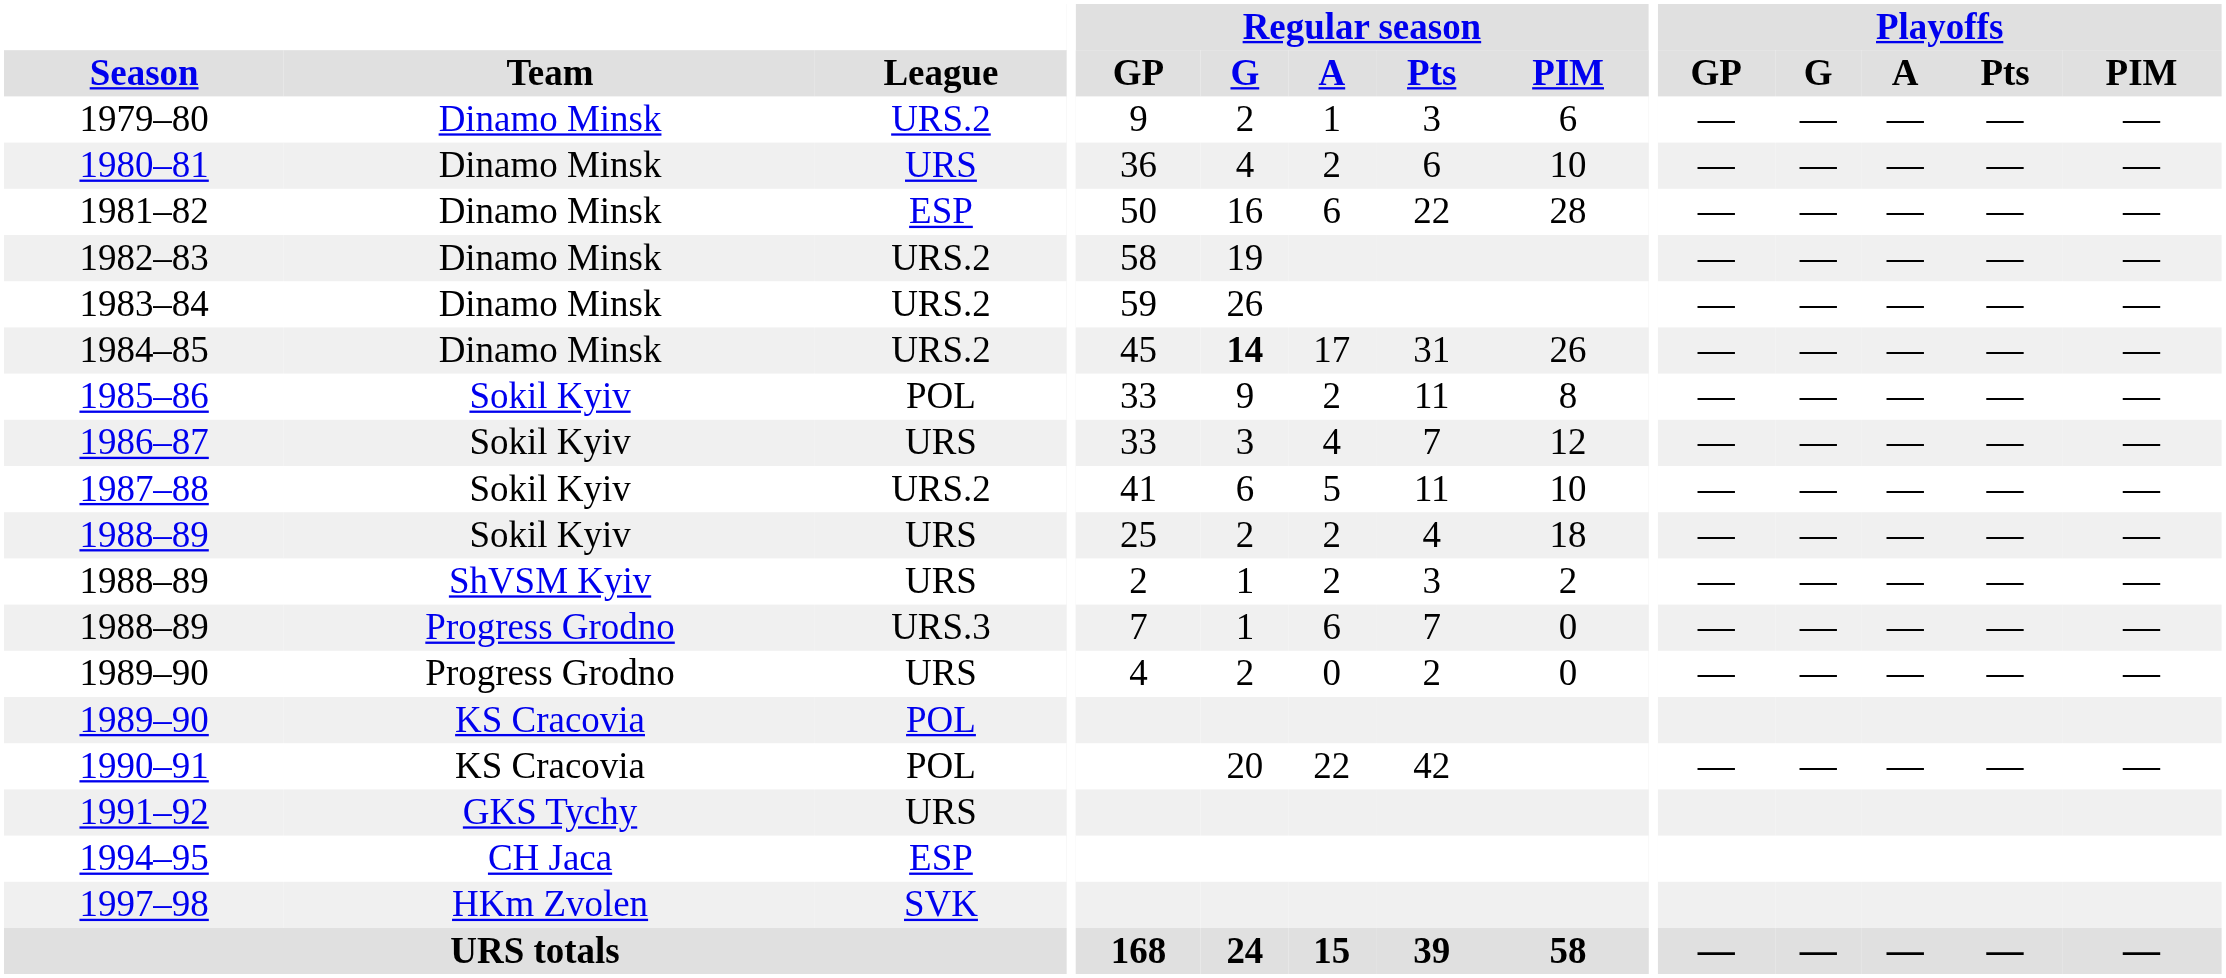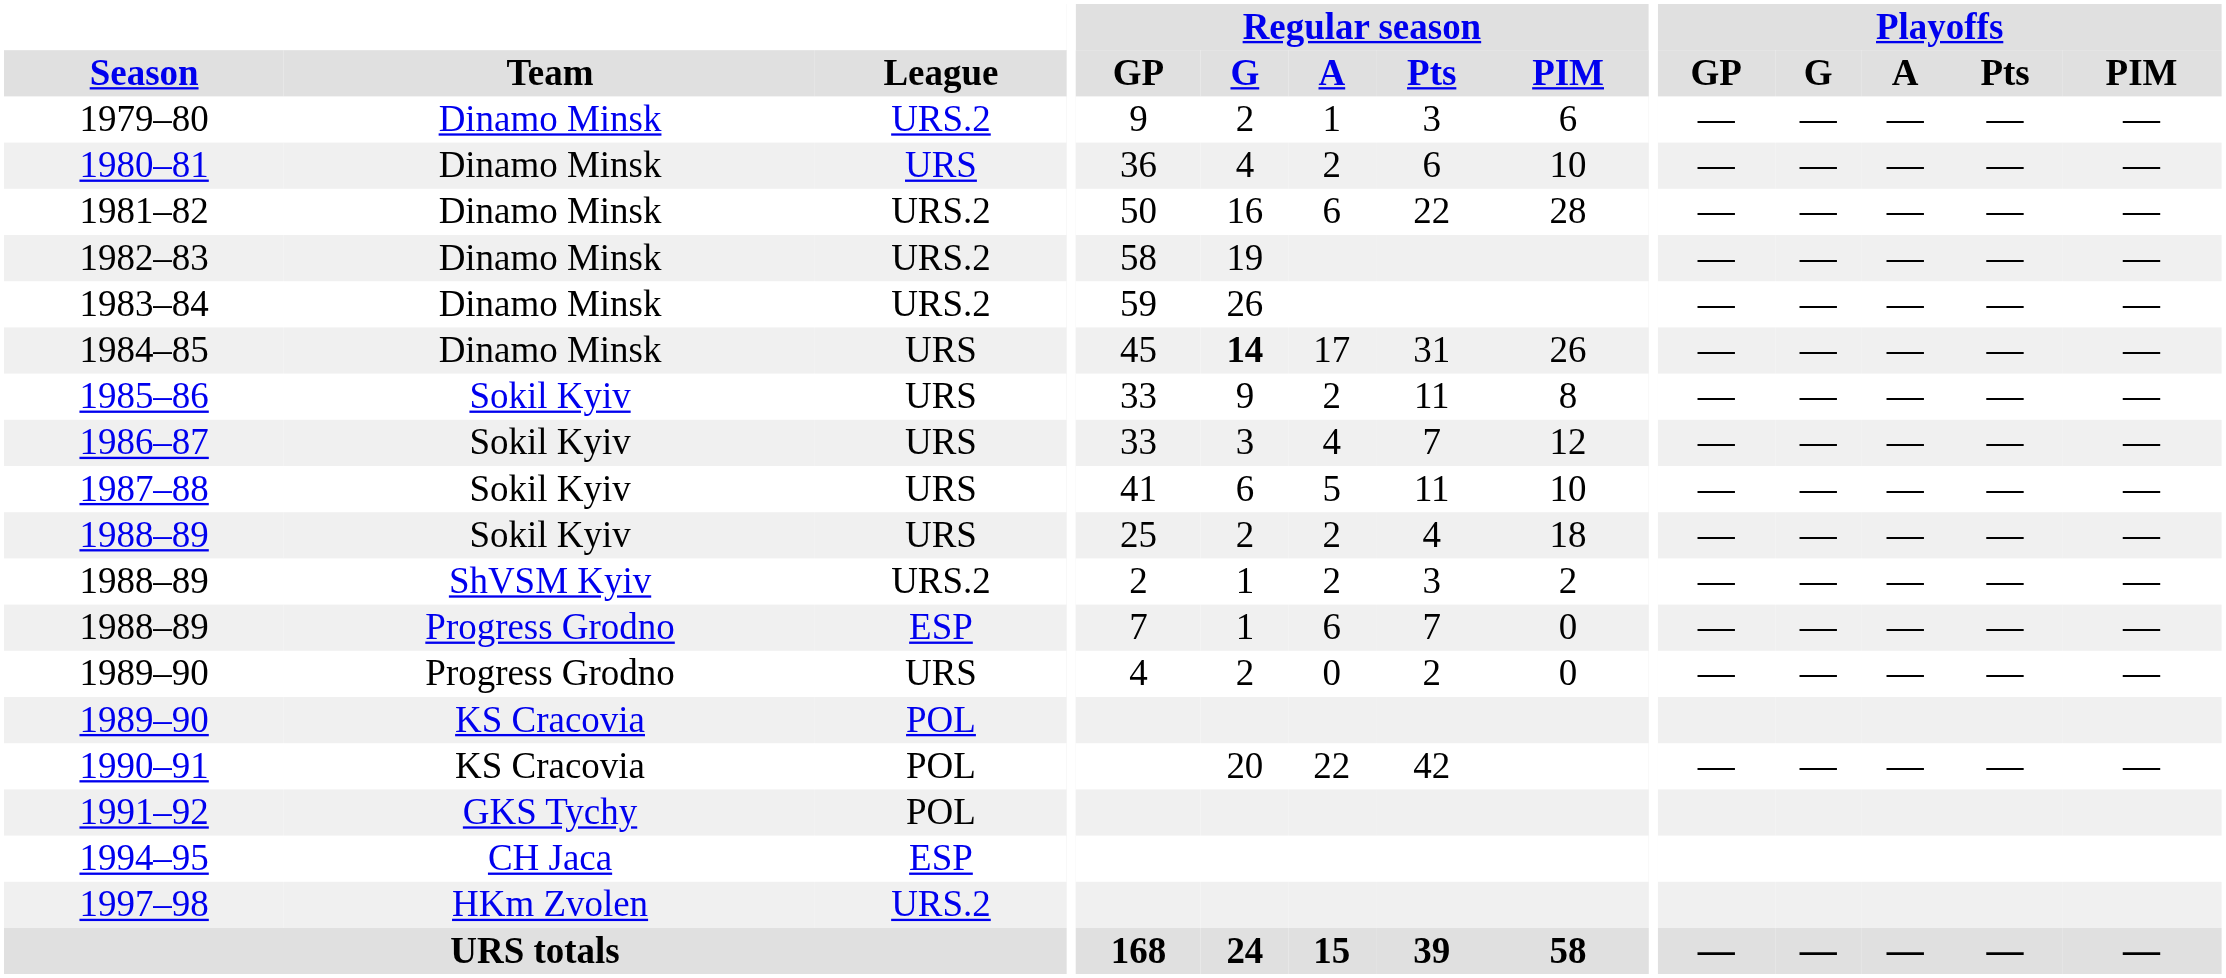 <table border="0" cellpadding="1" cellspacing="0" style="text-align:center; width:60em">
 <tr bgcolor="#e0e0e0">
 <th colspan="3" bgcolor="#ffffff"></th>
 <th rowspan="99" bgcolor="#ffffff"></th>
 <th colspan="5"><a href='#'>Regular season</a></th>
 <th rowspan="99" bgcolor="#ffffff"></th>
 <th colspan="5"><a href='#'>Playoffs</a></th>
 </tr>
 <tr bgcolor="#e0e0e0">
 <th><a href='#'>Season</a></th>
 <th>Team</th>
 <th>League</th>
 <th>GP</th>
 <th><a href='#'>G</a></th>
 <th><a href='#'>A</a></th>
 <th><a href='#'>Pts</a></th>
 <th><a href='#'>PIM</a></th>
 <th>GP</th>
 <th>G</th>
 <th>A</th>
 <th>Pts</th>
 <th>PIM</th>
 </tr>
 <tr>
 <td>1979–80</td>
 <td><a href='#'>Dinamo Minsk</a></td>
 <td><a href='#'>URS.2</a></td>
 <td>9</td>
 <td>2</td>
 <td>1</td>
 <td>3</td>
 <td>6</td>
 <td>—</td>
 <td>—</td>
 <td>—</td>
 <td>—</td>
 <td>—</td>
 </tr>
 <tr bgcolor="#f0f0f0">
 <td><a href='#'>1980–81</a></td>
 <td>Dinamo Minsk</td>
 <td><a href='#'>URS</a></td>
 <td>36</td>
 <td>4</td>
 <td>2</td>
 <td>6</td>
 <td>10</td>
 <td>—</td>
 <td>—</td>
 <td>—</td>
 <td>—</td>
 <td>—</td>
 </tr>
 <tr>
 <td>1981–82</td>
 <td>Dinamo Minsk</td>
-<td><a href='#'>ESP</a></td>
+<td>URS.2</td>
 <td>50</td>
 <td>16</td>
 <td>6</td>
 <td>22</td>
 <td>28</td>
 <td>—</td>
 <td>—</td>
 <td>—</td>
 <td>—</td>
 <td>—</td>
 </tr>
 <tr bgcolor="#f0f0f0">
 <td>1982–83</td>
 <td>Dinamo Minsk</td>
 <td>URS.2</td>
 <td>58</td>
 <td>19</td>
 <td></td>
 <td></td>
 <td></td>
 <td>—</td>
 <td>—</td>
 <td>—</td>
 <td>—</td>
 <td>—</td>
 </tr>
 <tr>
 <td>1983–84</td>
 <td>Dinamo Minsk</td>
 <td>URS.2</td>
 <td>59</td>
 <td>26</td>
 <td></td>
 <td></td>
 <td></td>
 <td>—</td>
 <td>—</td>
 <td>—</td>
 <td>—</td>
 <td>—</td>
 </tr>
 <tr bgcolor="#f0f0f0">
 <td>1984–85</td>
 <td>Dinamo Minsk</td>
-<td>URS.2</td>
+<td>URS</td>
 <td>45</td>
 <td><strong>14</strong></td>
 <td>17</td>
 <td>31</td>
 <td>26</td>
 <td>—</td>
 <td>—</td>
 <td>—</td>
 <td>—</td>
 <td>—</td>
 </tr>
 <tr>
 <td><a href='#'>1985–86</a></td>
 <td><a href='#'>Sokil Kyiv</a></td>
-<td>POL</td>
+<td>URS</td>
 <td>33</td>
 <td>9</td>
 <td>2</td>
 <td>11</td>
 <td>8</td>
 <td>—</td>
 <td>—</td>
 <td>—</td>
 <td>—</td>
 <td>—</td>
 </tr>
 <tr bgcolor="#f0f0f0">
 <td><a href='#'>1986–87</a></td>
 <td>Sokil Kyiv</td>
 <td>URS</td>
 <td>33</td>
 <td>3</td>
 <td>4</td>
 <td>7</td>
 <td>12</td>
 <td>—</td>
 <td>—</td>
 <td>—</td>
 <td>—</td>
 <td>—</td>
 </tr>
 <tr>
 <td><a href='#'>1987–88</a></td>
 <td>Sokil Kyiv</td>
-<td>URS.2</td>
+<td>URS</td>
 <td>41</td>
 <td>6</td>
 <td>5</td>
 <td>11</td>
 <td>10</td>
 <td>—</td>
 <td>—</td>
 <td>—</td>
 <td>—</td>
 <td>—</td>
 </tr>
 <tr bgcolor="#f0f0f0">
 <td><a href='#'>1988–89</a></td>
 <td>Sokil Kyiv</td>
 <td>URS</td>
 <td>25</td>
 <td>2</td>
 <td>2</td>
 <td>4</td>
 <td>18</td>
 <td>—</td>
 <td>—</td>
 <td>—</td>
 <td>—</td>
 <td>—</td>
 </tr>
 <tr>
 <td>1988–89</td>
 <td><a href='#'>ShVSM Kyiv</a></td>
-<td>URS</td>
+<td>URS.2</td>
 <td>2</td>
 <td>1</td>
 <td>2</td>
 <td>3</td>
 <td>2</td>
 <td>—</td>
 <td>—</td>
 <td>—</td>
 <td>—</td>
 <td>—</td>
 </tr>
 <tr bgcolor="#f0f0f0">
 <td>1988–89</td>
 <td><a href='#'>Progress Grodno</a></td>
-<td>URS.3</td>
+<td><a href='#'>ESP</a></td>
 <td>7</td>
 <td>1</td>
 <td>6</td>
 <td>7</td>
 <td>0</td>
 <td>—</td>
 <td>—</td>
 <td>—</td>
 <td>—</td>
 <td>—</td>
 </tr>
 <tr>
 <td>1989–90</td>
 <td>Progress Grodno</td>
 <td>URS</td>
 <td>4</td>
 <td>2</td>
 <td>0</td>
 <td>2</td>
 <td>0</td>
 <td>—</td>
 <td>—</td>
 <td>—</td>
 <td>—</td>
 <td>—</td>
 </tr>
 <tr bgcolor="#f0f0f0">
 <td><a href='#'>1989–90</a></td>
 <td><a href='#'>KS Cracovia</a></td>
 <td><a href='#'>POL</a></td>
 <td></td>
 <td></td>
 <td></td>
 <td></td>
 <td></td>
 <td></td>
 <td></td>
 <td></td>
 <td></td>
 <td></td>
 </tr>
 <tr>
 <td><a href='#'>1990–91</a></td>
 <td>KS Cracovia</td>
 <td>POL</td>
 <td></td>
 <td>20</td>
 <td>22</td>
 <td>42</td>
 <td></td>
 <td>—</td>
 <td>—</td>
 <td>—</td>
 <td>—</td>
 <td>—</td>
 </tr>
 <tr bgcolor="#f0f0f0">
 <td><a href='#'>1991–92</a></td>
 <td><a href='#'>GKS Tychy</a></td>
-<td>URS</td>
+<td>POL</td>
 <td></td>
 <td></td>
 <td></td>
 <td></td>
 <td></td>
 <td></td>
 <td></td>
 <td></td>
 <td></td>
 <td></td>
 </tr>
 <tr>
 <td><a href='#'>1994–95</a></td>
 <td><a href='#'>CH Jaca</a></td>
 <td><a href='#'>ESP</a></td>
 <td></td>
 <td></td>
 <td></td>
 <td></td>
 <td></td>
 <td></td>
 <td></td>
 <td></td>
 <td></td>
 <td></td>
 </tr>
 <tr bgcolor="#f0f0f0">
 <td><a href='#'>1997–98</a></td>
 <td><a href='#'>HKm Zvolen</a></td>
-<td><a href='#'>SVK</a></td>
+<td><a href='#'>URS.2</a></td>
 <td></td>
 <td></td>
 <td></td>
 <td></td>
 <td></td>
 <td></td>
 <td></td>
 <td></td>
 <td></td>
 <td></td>
 </tr>
 <tr bgcolor="#e0e0e0">
 <th colspan="3">URS totals</th>
 <th>168</th>
 <th>24</th>
 <th>15</th>
 <th>39</th>
 <th>58</th>
 <th>—</th>
 <th>—</th>
 <th>—</th>
 <th>—</th>
 <th>—</th>
 </tr>
 </table>
